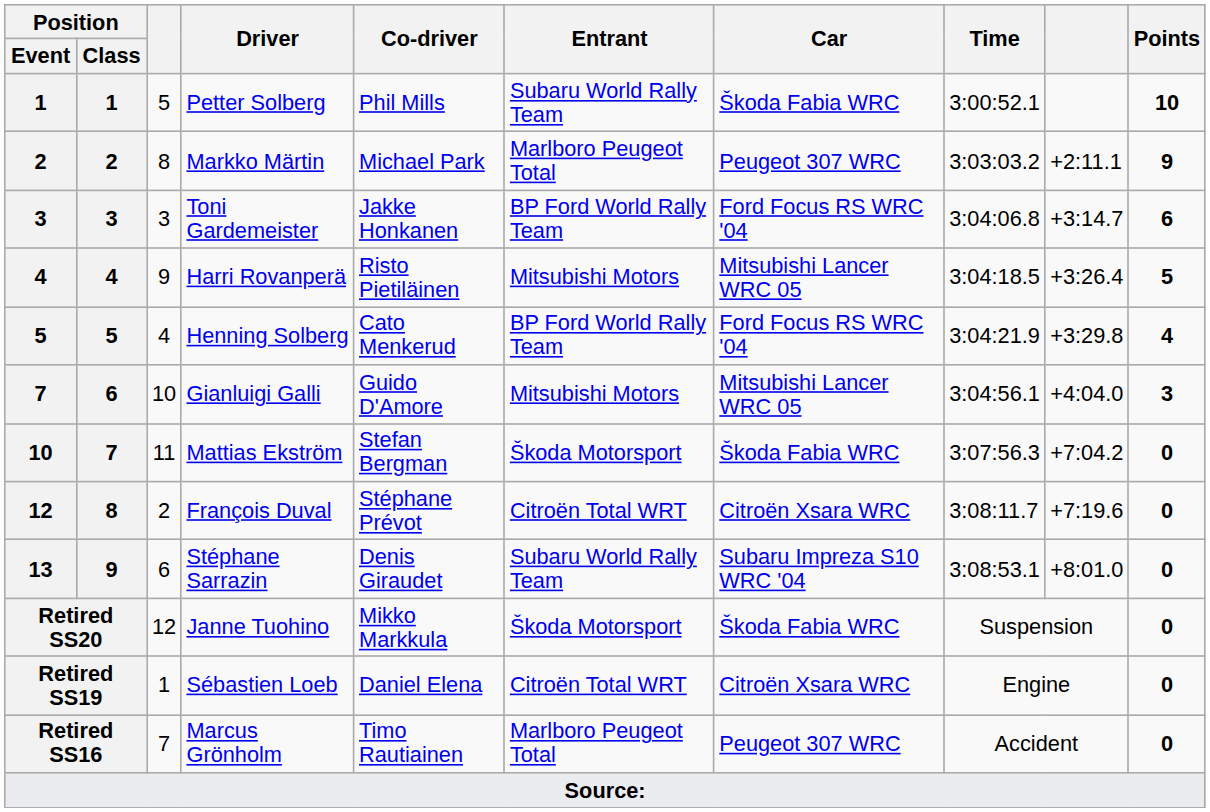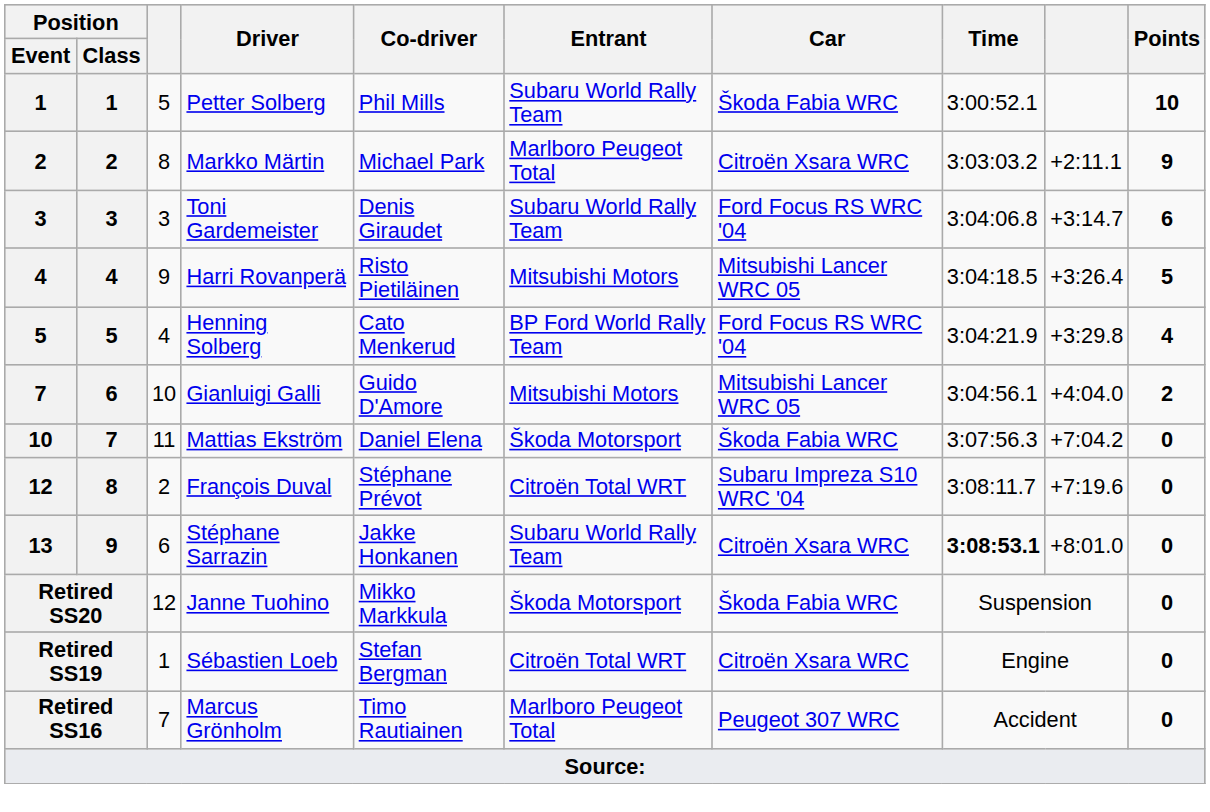 <table class="wikitable" width=85% style="font-size: 85%;">
 <tr>
 <th colspan="2">Position</th>
 <th rowspan="2"></th>
 <th rowspan="2">Driver</th>
 <th rowspan="2">Co-driver</th>
 <th rowspan="2">Entrant</th>
 <th rowspan="2">Car</th>
 <th rowspan="2">Time</th>
 <th rowspan="2"></th>
 <th rowspan="2">Points</th>
 </tr>
 <tr>
 <th>Event</th>
 <th>Class</th>
 </tr>
 <tr>
 <th>1</th>
 <th>1</th>
 <td align="center">5</td>
 <td> <a href='#'>Petter Solberg</a></td>
 <td> <a href='#'>Phil Mills</a></td>
 <td> <a href='#'>Subaru World Rally Team</a></td>
 <td><a href='#'>Škoda Fabia WRC</a></td>
 <td>3:00:52.1</td>
 <td></td>
 <td align="center"><strong>10</strong></td>
 </tr>
 <tr>
 <th>2</th>
 <th>2</th>
 <td align="center">8</td>
 <td> <a href='#'>Markko Märtin</a></td>
 <td> <a href='#'>Michael Park</a></td>
 <td> <a href='#'>Marlboro Peugeot Total</a></td>
-<td><a href='#'>Peugeot 307 WRC</a></td>
+<td><a href='#'>Citroën Xsara WRC</a></td>
 <td>3:03:03.2</td>
 <td>+2:11.1</td>
 <td align="center"><strong>9</strong></td>
 </tr>
 <tr>
 <th>3</th>
 <th>3</th>
 <td align="center">3</td>
 <td> <a href='#'>Toni Gardemeister</a></td>
-<td> <a href='#'>Jakke Honkanen</a></td>
-<td> <a href='#'>BP Ford World Rally Team</a></td>
+<td> <a href='#'>Denis Giraudet</a></td>
+<td> <a href='#'>Subaru World Rally Team</a></td>
 <td><a href='#'>Ford Focus RS WRC '04</a></td>
 <td>3:04:06.8</td>
 <td>+3:14.7</td>
 <td align="center"><strong>6</strong></td>
 </tr>
 <tr>
 <th>4</th>
 <th>4</th>
 <td align="center">9</td>
 <td> <a href='#'>Harri Rovanperä</a></td>
 <td> <a href='#'>Risto Pietiläinen</a></td>
 <td> <a href='#'>Mitsubishi Motors</a></td>
 <td><a href='#'>Mitsubishi Lancer WRC 05</a></td>
 <td>3:04:18.5</td>
 <td>+3:26.4</td>
 <td align="center"><strong>5</strong></td>
 </tr>
 <tr>
 <th>5</th>
 <th>5</th>
 <td align="center">4</td>
 <td> <a href='#'>Henning Solberg</a></td>
 <td> <a href='#'>Cato Menkerud</a></td>
 <td> <a href='#'>BP Ford World Rally Team</a></td>
 <td><a href='#'>Ford Focus RS WRC '04</a></td>
 <td>3:04:21.9</td>
 <td>+3:29.8</td>
 <td align="center"><strong>4</strong></td>
 </tr>
 <tr>
 <th>7</th>
 <th>6</th>
 <td align="center">10</td>
 <td> <a href='#'>Gianluigi Galli</a></td>
 <td> <a href='#'>Guido D'Amore</a></td>
 <td> <a href='#'>Mitsubishi Motors</a></td>
 <td><a href='#'>Mitsubishi Lancer WRC 05</a></td>
 <td>3:04:56.1</td>
 <td>+4:04.0</td>
-<td align="center"><strong>3</strong></td>
+<td align="center"><strong>2</strong></td>
 </tr>
 <tr>
 <th>10</th>
 <th>7</th>
 <td align="center">11</td>
 <td> <a href='#'>Mattias Ekström</a></td>
-<td> <a href='#'>Stefan Bergman</a></td>
+<td> <a href='#'>Daniel Elena</a></td>
 <td> <a href='#'>Škoda Motorsport</a></td>
 <td><a href='#'>Škoda Fabia WRC</a></td>
 <td>3:07:56.3</td>
 <td>+7:04.2</td>
 <td align="center"><strong>0</strong></td>
 </tr>
 <tr>
 <th>12</th>
 <th>8</th>
 <td align="center">2</td>
 <td> <a href='#'>François Duval</a></td>
 <td> <a href='#'>Stéphane Prévot</a></td>
 <td> <a href='#'>Citroën Total WRT</a></td>
-<td><a href='#'>Citroën Xsara WRC</a></td>
+<td><a href='#'>Subaru Impreza S10 WRC '04</a></td>
 <td>3:08:11.7</td>
 <td>+7:19.6</td>
 <td align="center"><strong>0</strong></td>
 </tr>
 <tr>
 <th>13</th>
 <th>9</th>
 <td align="center">6</td>
 <td> <a href='#'>Stéphane Sarrazin</a></td>
-<td> <a href='#'>Denis Giraudet</a></td>
+<td> <a href='#'>Jakke Honkanen</a></td>
 <td> <a href='#'>Subaru World Rally Team</a></td>
-<td><a href='#'>Subaru Impreza S10 WRC '04</a></td>
-<td>3:08:53.1</td>
+<td><a href='#'>Citroën Xsara WRC</a></td>
+<td><strong>3:08:53.1</strong></td>
 <td>+8:01.0</td>
 <td align="center"><strong>0</strong></td>
 </tr>
 <tr>
 <th colspan="2">Retired SS20</th>
 <td align="center">12</td>
 <td> <a href='#'>Janne Tuohino</a></td>
 <td> <a href='#'>Mikko Markkula</a></td>
 <td> <a href='#'>Škoda Motorsport</a></td>
 <td><a href='#'>Škoda Fabia WRC</a></td>
 <td align="center" colspan="2">Suspension</td>
 <td align="center"><strong>0</strong></td>
 </tr>
 <tr>
 <th colspan="2">Retired SS19</th>
 <td align="center">1</td>
 <td> <a href='#'>Sébastien Loeb</a></td>
-<td> <a href='#'>Daniel Elena</a></td>
+<td> <a href='#'>Stefan Bergman</a></td>
 <td> <a href='#'>Citroën Total WRT</a></td>
 <td><a href='#'>Citroën Xsara WRC</a></td>
 <td align="center" colspan="2">Engine</td>
 <td align="center"><strong>0</strong></td>
 </tr>
 <tr>
 <th colspan="2">Retired SS16</th>
 <td align="center">7</td>
 <td> <a href='#'>Marcus Grönholm</a></td>
 <td> <a href='#'>Timo Rautiainen</a></td>
 <td> <a href='#'>Marlboro Peugeot Total</a></td>
 <td><a href='#'>Peugeot 307 WRC</a></td>
 <td align="center" colspan="2">Accident</td>
 <td align="center"><strong>0</strong></td>
 </tr>
 <tr>
 <td style="background-color:#EAECF0; text-align:center" colspan="10"><strong>Source:</strong></td>
 </tr>
 <tr>
 </tr>
 </table>
